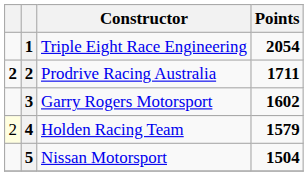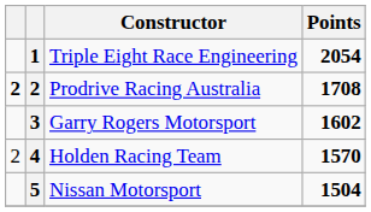 <table class="wikitable" style="font-size: 95%;">
 <tr>
 <th></th>
 <th></th>
 <th>Constructor</th>
 <th>Points</th>
 </tr>
 <tr>
 <td align="left"></td>
 <th>1</th>
 <td><a href='#'>Triple Eight Race Engineering</a></td>
 <td align="right"><strong>2054</strong></td>
 </tr>
 <tr>
 <td align="left"><strong> 2</strong></td>
 <th>2</th>
 <td><a href='#'>Prodrive Racing Australia</a></td>
-<td align="right"><strong>1711</strong></td>
+<td align="right"><strong>1708</strong></td>
 </tr>
 <tr>
 <td align="left"></td>
 <th>3</th>
 <td><a href='#'>Garry Rogers Motorsport</a></td>
 <td align="right"><strong>1602</strong></td>
 </tr>
 <tr>
-<td align="left" style="background: lightyellow;"> 2</td>
+<td align="left"> 2</td>
 <th>4</th>
 <td><a href='#'>Holden Racing Team</a></td>
-<td align="right"><strong>1579</strong></td>
+<td align="right"><strong>1570</strong></td>
 </tr>
 <tr>
 <td align="left"></td>
 <th>5</th>
 <td><a href='#'>Nissan Motorsport</a></td>
 <td align="right"><strong>1504</strong></td>
 </tr>
 <tr>
 </tr>
 </table>
